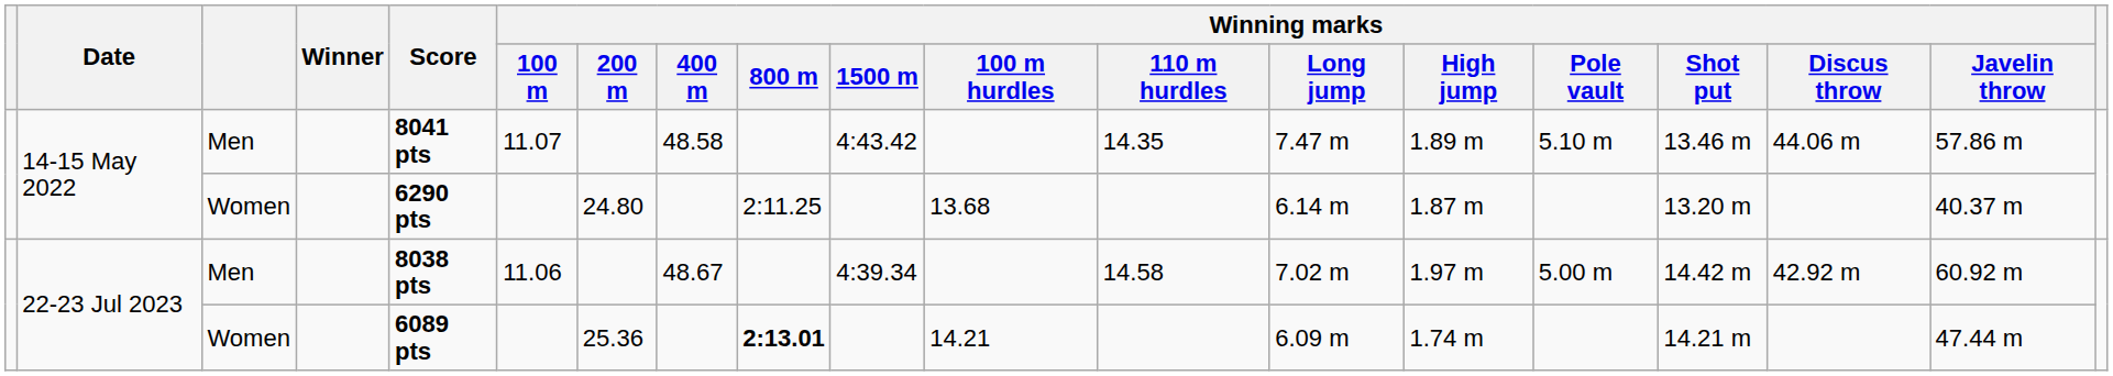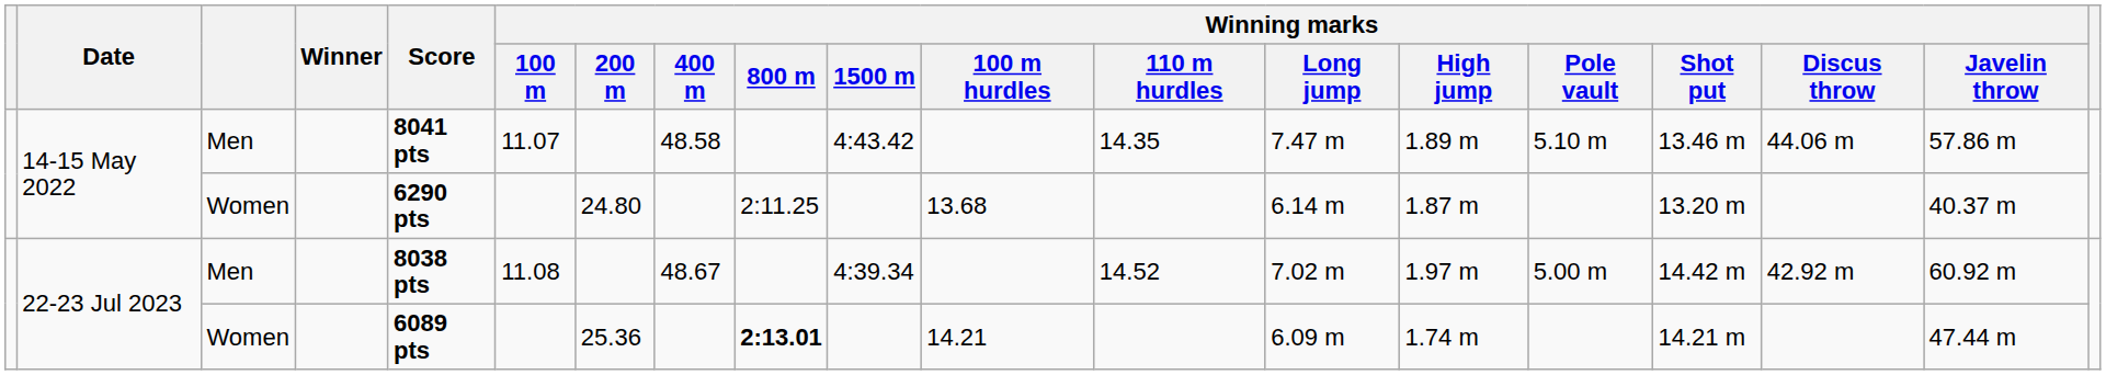 <table class="wikitable mw-datatable sortable" style="font-size: 90%">
 <tr>
 <th rowspan=2></th>
 <th rowspan=2>Date</th>
 <th rowspan=2></th>
 <th rowspan=2>Winner</th>
 <th rowspan=2>Score</th>
 <th colspan=13>Winning marks</th>
 <th rowspan=2 class="unsortable"></th>
 </tr>
 <tr>
 <th><a href='#'>100 m</a></th>
 <th><a href='#'>200 m</a></th>
 <th><a href='#'>400 m</a></th>
 <th><a href='#'>800 m</a></th>
 <th><a href='#'>1500 m</a></th>
 <th><a href='#'>100 m hurdles</a></th>
 <th><a href='#'>110 m hurdles</a></th>
 <th><a href='#'>Long jump</a></th>
 <th><a href='#'>High jump</a></th>
 <th><a href='#'>Pole vault</a></th>
 <th><a href='#'>Shot put</a></th>
 <th><a href='#'>Discus throw</a></th>
 <th><a href='#'>Javelin throw</a></th>
 </tr>
 <tr>
 <td rowspan=2></td>
 <td rowspan=2>14-15 May 2022</td>
 <td>Men</td>
 <td></td>
 <td><strong>8041 pts</strong></td>
 <td>11.07 </td>
 <td></td>
 <td>48.58</td>
 <td></td>
 <td>4:43.42</td>
 <td></td>
 <td>14.35 </td>
 <td>7.47 m </td>
 <td>1.89 m</td>
 <td>5.10 m</td>
 <td>13.46 m</td>
 <td>44.06 m</td>
 <td>57.86 m</td>
 <td rowspan=2></td>
 </tr>
 <tr>
 <td>Women</td>
 <td></td>
 <td><strong>6290 pts</strong></td>
 <td></td>
 <td>24.80 </td>
 <td></td>
 <td>2:11.25</td>
 <td></td>
 <td>13.68 </td>
 <td></td>
 <td>6.14 m </td>
 <td>1.87 m</td>
 <td></td>
 <td>13.20 m</td>
 <td></td>
 <td>40.37 m</td>
 </tr>
 <tr>
 <td rowspan=2></td>
 <td rowspan=2>22-23 Jul 2023</td>
 <td>Men</td>
 <td></td>
 <td><strong>8038 pts</strong></td>
-<td>11.06 </td>
+<td>11.08 </td>
 <td></td>
 <td>48.67</td>
 <td></td>
 <td>4:39.34</td>
 <td></td>
-<td>14.58 </td>
+<td>14.52 </td>
 <td>7.02 m </td>
 <td>1.97 m</td>
 <td>5.00 m</td>
 <td>14.42 m</td>
 <td>42.92 m</td>
 <td>60.92 m</td>
 <td rowspan=2></td>
 </tr>
 <tr>
 <td>Women</td>
 <td></td>
 <td><strong>6089 pts</strong></td>
 <td></td>
 <td>25.36 </td>
 <td></td>
 <td><strong>2:13.01</strong></td>
 <td></td>
 <td>14.21 </td>
 <td></td>
 <td>6.09 m </td>
 <td>1.74 m</td>
 <td></td>
 <td>14.21 m</td>
 <td></td>
 <td>47.44 m</td>
 </tr>
 </table>
